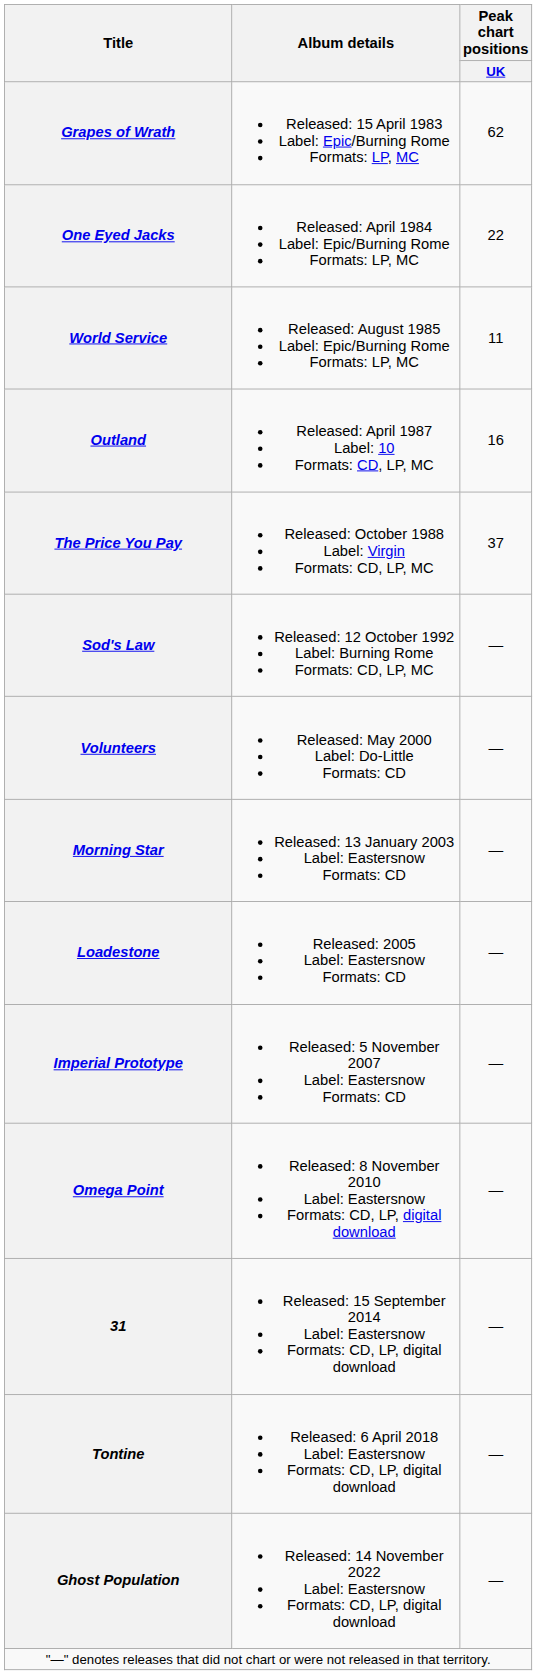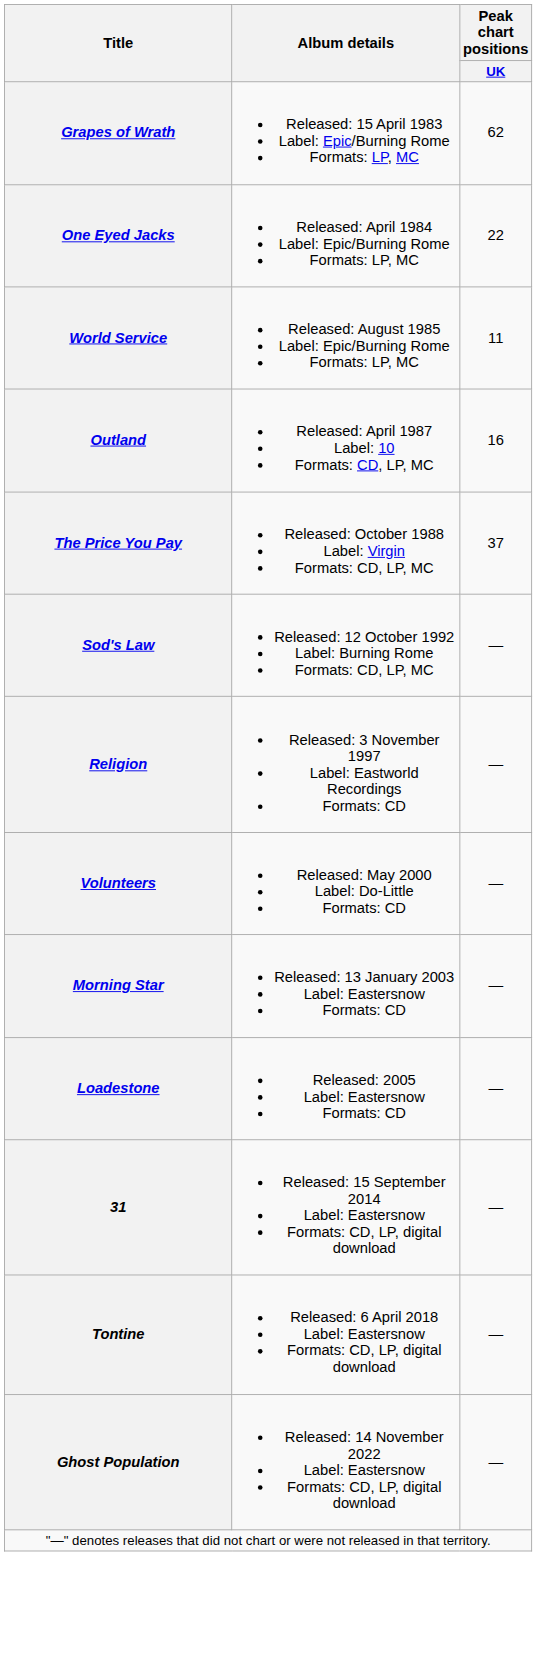 <table class="wikitable plainrowheaders" style="text-align:center;">
 <tr>
 <th rowspan="2" scope="col" style="width:15em;">Title</th>
 <th rowspan="2" scope="col" style="width:15em;">Album details</th>
 <th>Peak chart positions</th>
 </tr>
 <tr>
 <th scope="col" style="width:2em;font-size:90%;"><a href='#'>UK</a><br></th>
 </tr>
 <tr>
 <th scope="row"><em><a href='#'>Grapes of Wrath</a></em></th>
 <td><br><ul><li>Released: 15 April 1983</li><li>Label: <a href='#'>Epic</a>/Burning Rome</li><li>Formats: <a href='#'>LP</a>, <a href='#'>MC</a></li></ul></td>
 <td>62</td>
 </tr>
 <tr>
 <th scope="row"><em><a href='#'>One Eyed Jacks</a></em></th>
 <td><br><ul><li>Released: April 1984</li><li>Label: Epic/Burning Rome</li><li>Formats: LP, MC</li></ul></td>
 <td>22</td>
 </tr>
 <tr>
 <th scope="row"><em><a href='#'>World Service</a></em></th>
 <td><br><ul><li>Released: August 1985</li><li>Label: Epic/Burning Rome</li><li>Formats: LP, MC</li></ul></td>
 <td>11</td>
 </tr>
 <tr>
 <th scope="row"><em><a href='#'>Outland</a></em></th>
 <td><br><ul><li>Released: April 1987</li><li>Label: <a href='#'>10</a></li><li>Formats: <a href='#'>CD</a>, LP, MC</li></ul></td>
 <td>16</td>
 </tr>
 <tr>
 <th scope="row"><em><a href='#'>The Price You Pay</a></em></th>
 <td><br><ul><li>Released: October 1988</li><li>Label: <a href='#'>Virgin</a></li><li>Formats: CD, LP, MC</li></ul></td>
 <td>37</td>
 </tr>
 <tr>
 <th scope="row"><em><a href='#'>Sod's Law</a></em></th>
 <td><br><ul><li>Released: 12 October 1992</li><li>Label: Burning Rome</li><li>Formats: CD, LP, MC</li></ul></td>
 <td>—</td>
 </tr>
 <tr>
+<th scope="row"><em><a href='#'>Religion</a></em></th>
+<td><br><ul><li>Released: 3 November 1997</li><li>Label: Eastworld Recordings</li><li>Formats: CD</li></ul></td>
+<td>—</td>
+</tr>
+<tr>
 <th scope="row"><em><a href='#'>Volunteers</a></em></th>
 <td><br><ul><li>Released: May 2000</li><li>Label: Do-Little</li><li>Formats: CD</li></ul></td>
 <td>—</td>
 </tr>
 <tr>
 <th scope="row"><em><a href='#'>Morning Star</a></em></th>
 <td><br><ul><li>Released: 13 January 2003</li><li>Label: Eastersnow</li><li>Formats: CD</li></ul></td>
 <td>—</td>
 </tr>
 <tr>
 <th scope="row"><em><a href='#'>Loadestone</a></em></th>
 <td><br><ul><li>Released: 2005</li><li>Label: Eastersnow</li><li>Formats: CD</li></ul></td>
-<td>—</td>
-</tr>
-<tr>
-<th scope="row"><em><a href='#'>Imperial Prototype</a></em></th>
-<td><br><ul><li>Released: 5 November 2007</li><li>Label: Eastersnow</li><li>Formats: CD</li></ul></td>
-<td>—</td>
-</tr>
-<tr>
-<th scope="row"><em><a href='#'>Omega Point</a></em></th>
-<td><br><ul><li>Released: 8 November 2010</li><li>Label: Eastersnow</li><li>Formats: CD, LP, <a href='#'>digital download</a></li></ul></td>
 <td>—</td>
 </tr>
 <tr>
 <th scope="row"><em>31</em></th>
 <td><br><ul><li>Released: 15 September 2014</li><li>Label: Eastersnow</li><li>Formats: CD, LP, digital download</li></ul></td>
 <td>—</td>
 </tr>
 <tr>
 <th scope="row"><em>Tontine</em></th>
 <td><br><ul><li>Released: 6 April 2018</li><li>Label: Eastersnow</li><li>Formats: CD, LP, digital download</li></ul></td>
 <td>—</td>
 </tr>
 <tr>
 <th scope="row"><em>Ghost Population</em></th>
 <td><br><ul><li>Released: 14 November 2022</li><li>Label: Eastersnow</li><li>Formats: CD, LP, digital download</li></ul></td>
 <td>—</td>
 </tr>
 <tr>
 <td colspan="3" style="font-size:90%">"—" denotes releases that did not chart or were not released in that territory.</td>
 </tr>
 </table>
